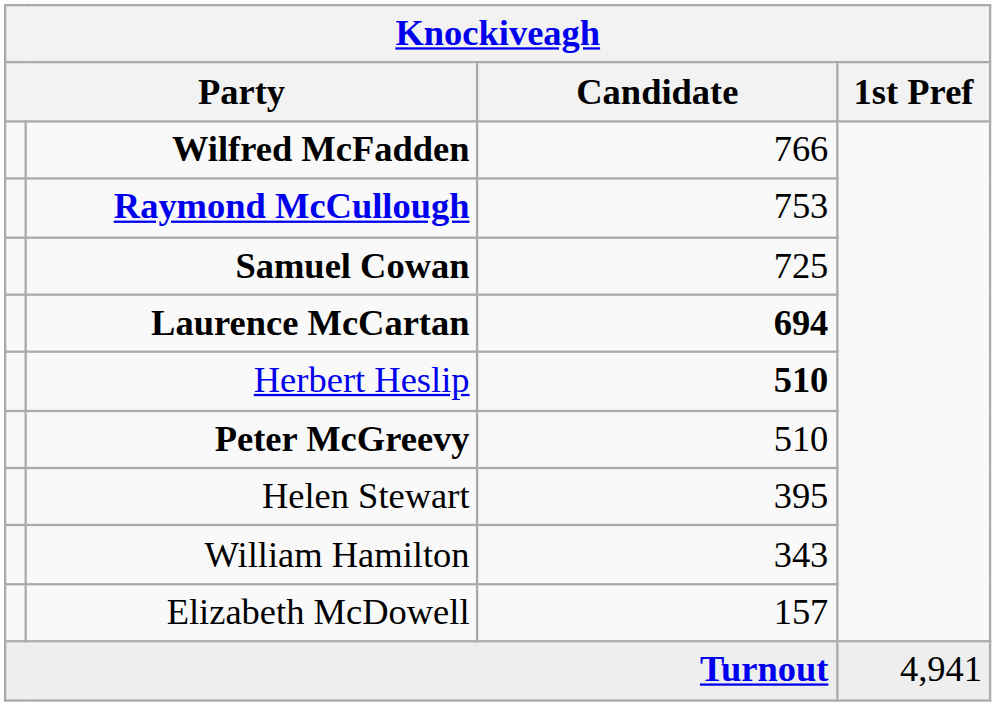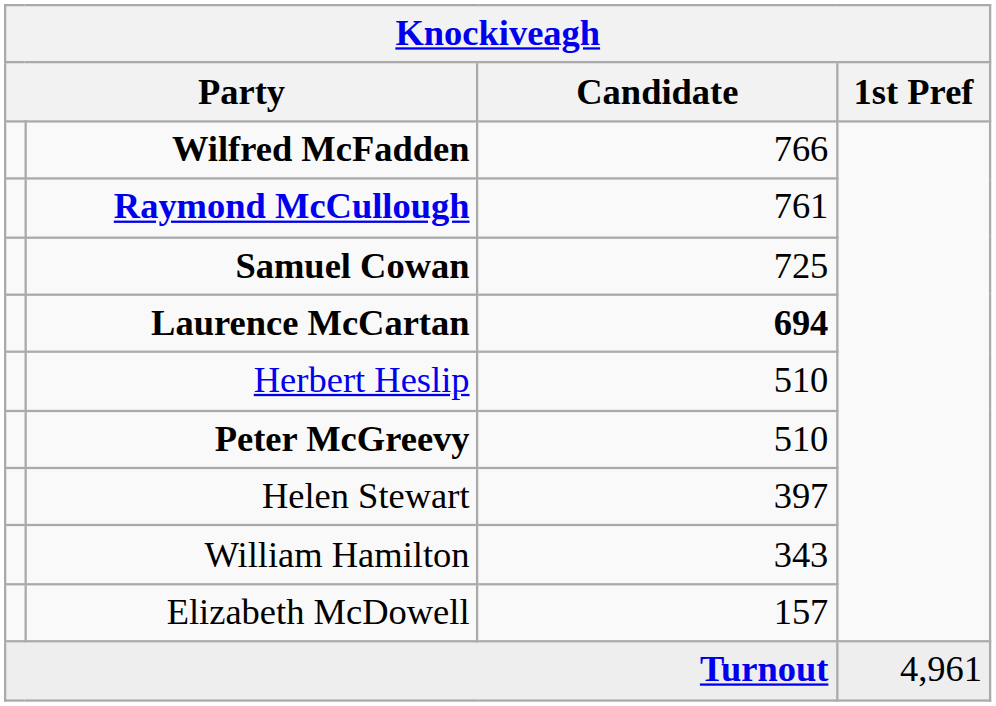 <table class="wikitable">
 <tr>
 <th colspan="4" align="center"><a href='#'>Knockiveagh</a></th>
 </tr>
 <tr>
 <th colspan="2" align="center" width=200>Party</th>
 <th width=150>Candidate</th>
 <th width=60>1st Pref</th>
 </tr>
 <tr>
 <td></td>
 <td align="right"><strong>Wilfred McFadden</strong></td>
 <td align="right">766</td>
 </tr>
 <tr>
 <td></td>
 <td align="right"><strong><a href='#'>Raymond McCullough</a></strong></td>
-<td align="right">753</td>
+<td align="right">761</td>
 </tr>
 <tr>
 <td></td>
 <td align="right"><strong>Samuel Cowan</strong></td>
 <td align="right">725</td>
 </tr>
 <tr>
 <td></td>
 <td align="right"><strong>Laurence McCartan</strong></td>
 <td align="right"><strong>694</strong></td>
 </tr>
 <tr>
 <td></td>
 <td align="right"><a href='#'>Herbert Heslip</a></td>
-<td align="right"><strong>510</strong></td>
+<td align="right">510</td>
 </tr>
 <tr>
 <td></td>
 <td align="right"><strong>Peter McGreevy</strong></td>
 <td align="right">510</td>
 </tr>
 <tr>
 <td></td>
 <td align="right">Helen Stewart</td>
-<td align="right">395</td>
+<td align="right">397</td>
 </tr>
 <tr>
 <td></td>
 <td align="right">William Hamilton</td>
 <td align="right">343</td>
 </tr>
 <tr>
 <td></td>
 <td align="right">Elizabeth McDowell</td>
 <td align="right">157</td>
 </tr>
 <tr bgcolor="EEEEEE">
 <td colspan=3 align="right"><strong><a href='#'>Turnout</a></strong></td>
-<td align="right">4,941</td>
+<td align="right">4,961</td>
 </tr>
 </table>
